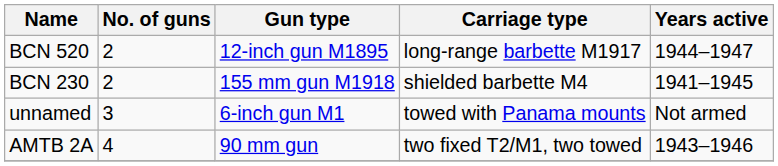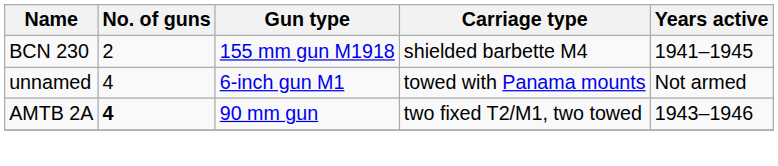 <table class="wikitable">
 <tr>
 <th>Name</th>
 <th>No. of guns</th>
 <th>Gun type</th>
 <th>Carriage type</th>
 <th>Years active</th>
-</tr>
-<tr>
-<td>BCN 520</td>
-<td>2</td>
-<td><a href='#'>12-inch gun M1895</a></td>
-<td>long-range <a href='#'>barbette</a> M1917</td>
-<td>1944–1947</td>
 </tr>
 <tr>
 <td>BCN 230</td>
 <td>2</td>
 <td><a href='#'>155 mm gun M1918</a></td>
 <td>shielded barbette M4</td>
 <td>1941–1945</td>
 </tr>
 <tr>
 <td>unnamed</td>
-<td>3</td>
+<td>4</td>
 <td><a href='#'>6-inch gun M1</a></td>
 <td>towed with <a href='#'>Panama mounts</a></td>
 <td>Not armed</td>
 </tr>
 <tr>
 <td>AMTB 2A</td>
-<td>4</td>
+<td><strong>4</strong></td>
 <td><a href='#'>90 mm gun</a></td>
 <td>two fixed T2/M1, two towed</td>
 <td>1943–1946</td>
 </tr>
 <tr>
 </tr>
 </table>
